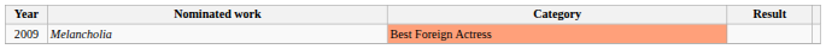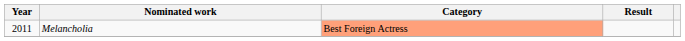 <table class="wikitable" style="width:85%;">
 <tr>
 <th width=5%>Year</th>
 <th style="width:40%;">Nominated work</th>
 <th style="width:40%;">Category</th>
 <th style="width:10%;">Result</th>
 <th width=1%></th>
 </tr>
 <tr>
-<td style="text-align:center;">2009</td>
+<td style="text-align:center;">2011</td>
 <td><em>Melancholia</em></td>
 <td style="background: lightsalmon;">Best Foreign Actress</td>
 <td></td>
 <td style="text-align:center;"></td>
 </tr>
 <tr>
 </tr>
 </table>
